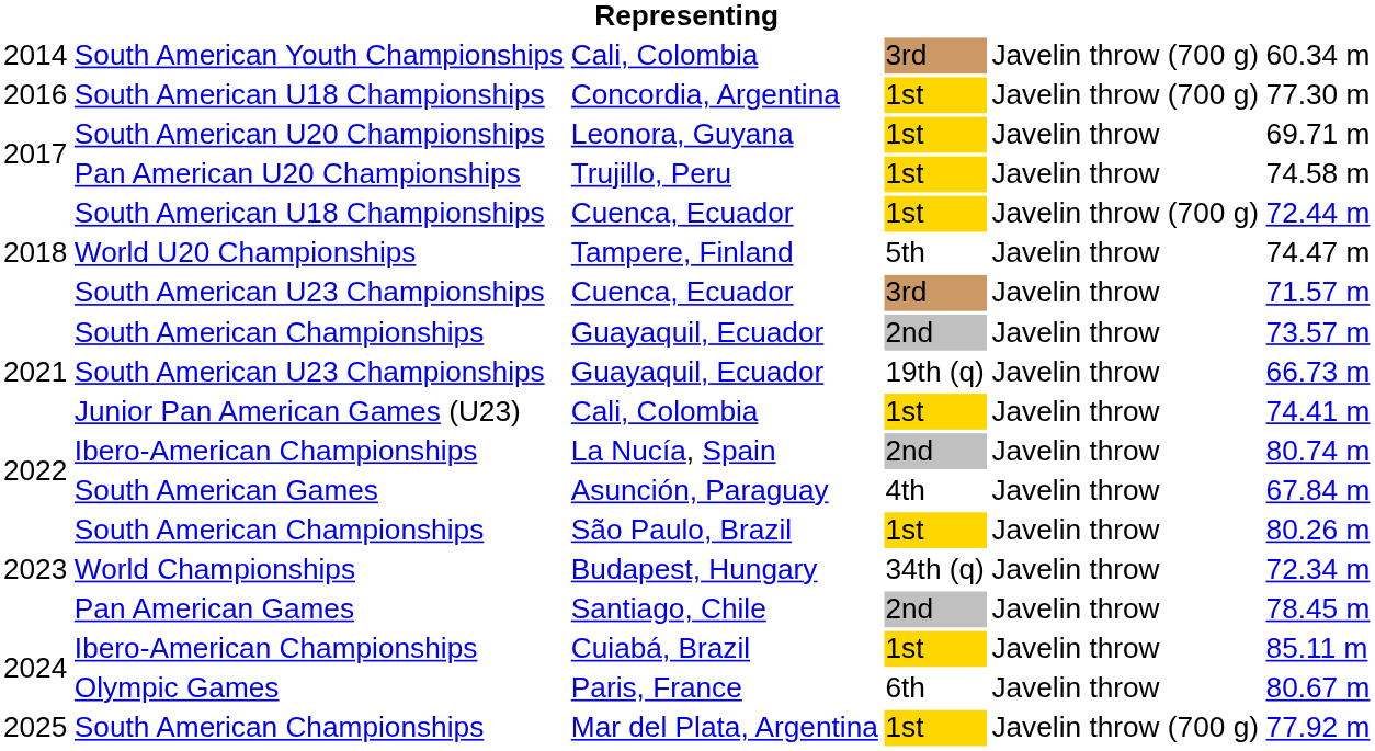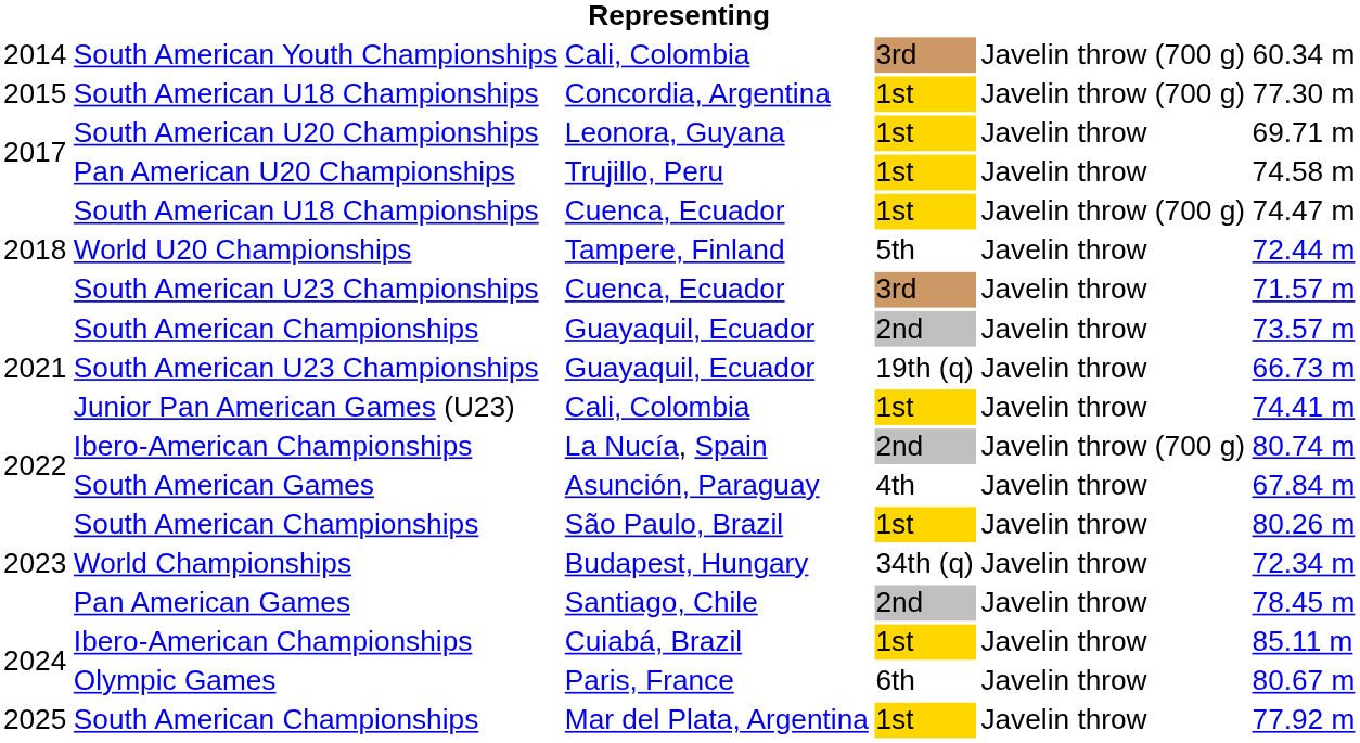 <table>
 <tr>
 <th colspan="6">Representing </th>
 </tr>
 <tr>
 <td>2014</td>
 <td><a href='#'>South American Youth Championships</a></td>
 <td><a href='#'>Cali, Colombia</a></td>
 <td bgcolor=cc9966>3rd</td>
 <td>Javelin throw (700 g)</td>
 <td>60.34 m</td>
 </tr>
 <tr>
-<td>2016</td>
+<td>2015</td>
 <td><a href='#'>South American U18 Championships</a></td>
 <td><a href='#'>Concordia, Argentina</a></td>
 <td bgcolor=gold>1st</td>
 <td>Javelin throw (700 g)</td>
 <td>77.30 m</td>
 </tr>
 <tr>
 <td rowspan=2>2017</td>
 <td><a href='#'>South American U20 Championships</a></td>
 <td><a href='#'>Leonora, Guyana</a></td>
 <td bgcolor=gold>1st</td>
 <td>Javelin throw</td>
 <td>69.71 m</td>
 </tr>
 <tr>
 <td><a href='#'>Pan American U20 Championships</a></td>
 <td><a href='#'>Trujillo, Peru</a></td>
 <td bgcolor=gold>1st</td>
 <td>Javelin throw</td>
 <td>74.58 m</td>
 </tr>
 <tr>
 <td rowspan=3>2018</td>
 <td><a href='#'>South American U18 Championships</a></td>
 <td><a href='#'>Cuenca, Ecuador</a></td>
 <td bgcolor=gold>1st</td>
 <td>Javelin throw (700 g)</td>
-<td><a href='#'>72.44 m</a></td>
+<td>74.47 m</td>
 </tr>
 <tr>
 <td><a href='#'>World U20 Championships</a></td>
 <td><a href='#'>Tampere, Finland</a></td>
 <td>5th</td>
 <td>Javelin throw</td>
-<td>74.47 m</td>
+<td><a href='#'>72.44 m</a></td>
 </tr>
 <tr>
 <td><a href='#'>South American U23 Championships</a></td>
 <td><a href='#'>Cuenca, Ecuador</a></td>
 <td bgcolor=cc9966>3rd</td>
 <td>Javelin throw</td>
 <td><a href='#'>71.57 m</a></td>
 </tr>
 <tr>
 <td rowspan=3>2021</td>
 <td><a href='#'>South American Championships</a></td>
 <td><a href='#'>Guayaquil, Ecuador</a></td>
 <td bgcolor=silver>2nd</td>
 <td>Javelin throw</td>
 <td><a href='#'>73.57 m</a></td>
 </tr>
 <tr>
 <td><a href='#'>South American U23 Championships</a></td>
 <td><a href='#'>Guayaquil, Ecuador</a></td>
 <td>19th (q)</td>
 <td>Javelin throw</td>
 <td><a href='#'>66.73 m</a></td>
 </tr>
 <tr>
 <td><a href='#'>Junior Pan American Games</a> (U23)</td>
 <td><a href='#'>Cali, Colombia</a></td>
 <td bgcolor=gold>1st</td>
 <td>Javelin throw</td>
 <td><a href='#'>74.41 m</a></td>
 </tr>
 <tr>
 <td rowspan=2>2022</td>
 <td><a href='#'>Ibero-American Championships</a></td>
 <td><a href='#'>La Nucía</a>, <a href='#'>Spain</a></td>
 <td bgcolor=silver>2nd</td>
-<td>Javelin throw</td>
+<td>Javelin throw (700 g)</td>
 <td><a href='#'>80.74 m</a></td>
 </tr>
 <tr>
 <td><a href='#'>South American Games</a></td>
 <td><a href='#'>Asunción, Paraguay</a></td>
 <td>4th</td>
 <td>Javelin throw</td>
 <td><a href='#'>67.84 m</a></td>
 </tr>
 <tr>
 <td rowspan=3>2023</td>
 <td><a href='#'>South American Championships</a></td>
 <td><a href='#'>São Paulo, Brazil</a></td>
 <td bgcolor=gold>1st</td>
 <td>Javelin throw</td>
 <td><a href='#'>80.26 m</a></td>
 </tr>
 <tr>
 <td><a href='#'>World Championships</a></td>
 <td><a href='#'>Budapest, Hungary</a></td>
 <td>34th (q)</td>
 <td>Javelin throw</td>
 <td><a href='#'>72.34 m</a></td>
 </tr>
 <tr>
 <td><a href='#'>Pan American Games</a></td>
 <td><a href='#'>Santiago, Chile</a></td>
 <td bgcolor=silver>2nd</td>
 <td>Javelin throw</td>
 <td><a href='#'>78.45 m</a></td>
 </tr>
 <tr>
 <td rowspan=2>2024</td>
 <td><a href='#'>Ibero-American Championships</a></td>
 <td><a href='#'>Cuiabá, Brazil</a></td>
 <td bgcolor=gold>1st</td>
 <td>Javelin throw</td>
 <td><a href='#'>85.11 m</a></td>
 </tr>
 <tr>
 <td><a href='#'>Olympic Games</a></td>
 <td><a href='#'>Paris, France</a></td>
 <td>6th</td>
 <td>Javelin throw</td>
 <td><a href='#'>80.67 m</a></td>
 </tr>
 <tr>
 <td>2025</td>
 <td><a href='#'>South American Championships</a></td>
 <td><a href='#'>Mar del Plata, Argentina</a></td>
 <td bgcolor=gold>1st</td>
-<td>Javelin throw (700 g)</td>
+<td>Javelin throw</td>
 <td><a href='#'>77.92 m</a></td>
 </tr>
 </table>
